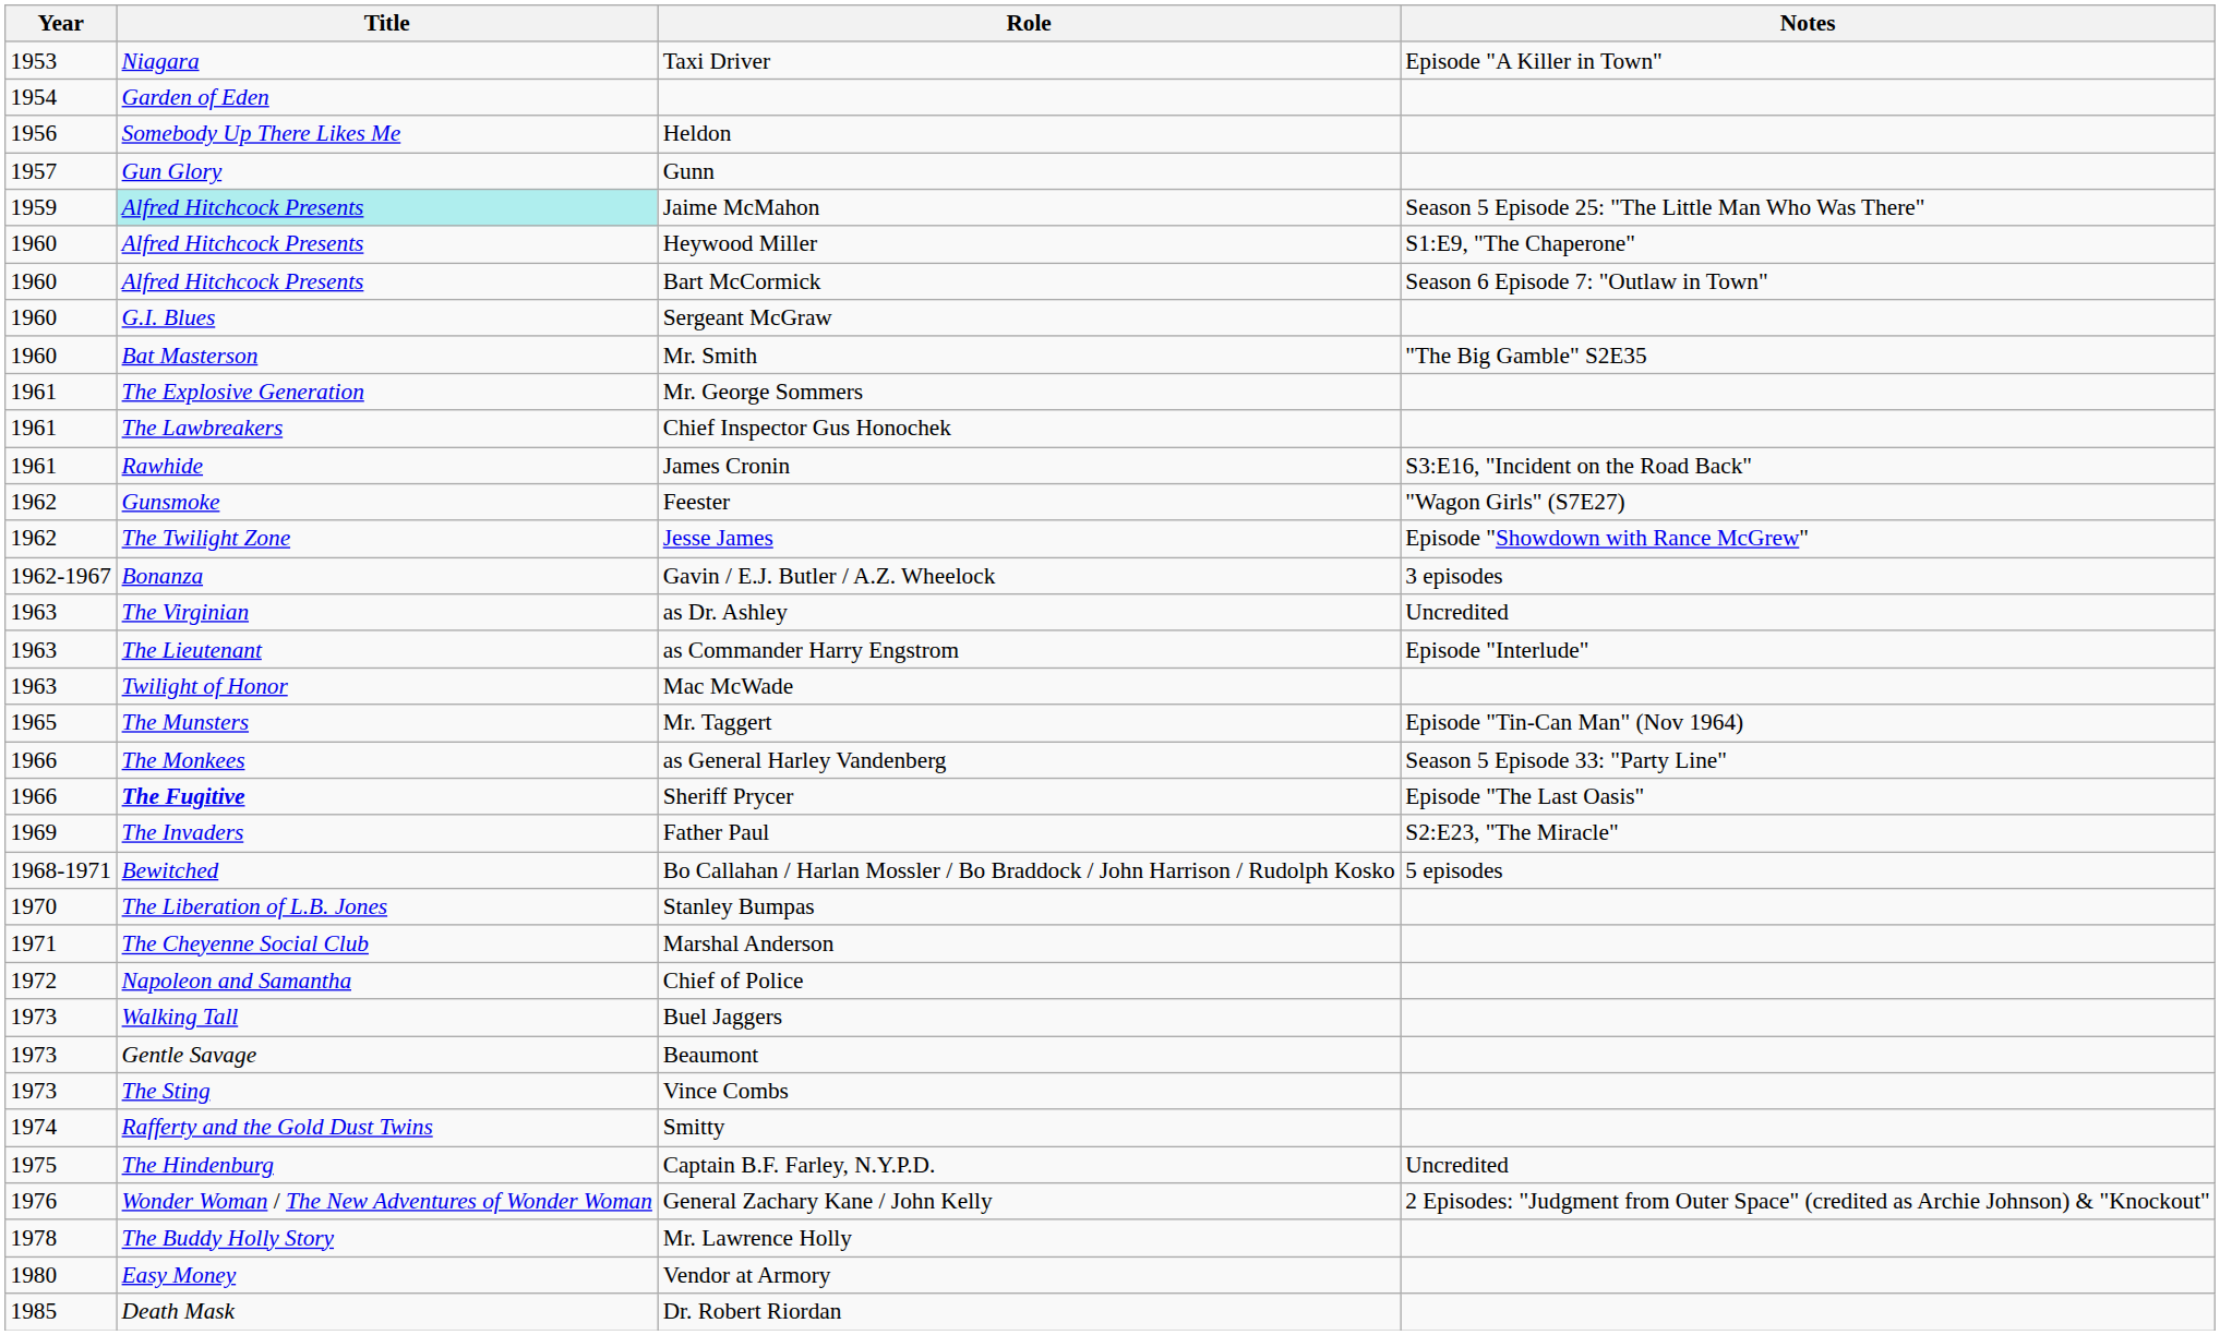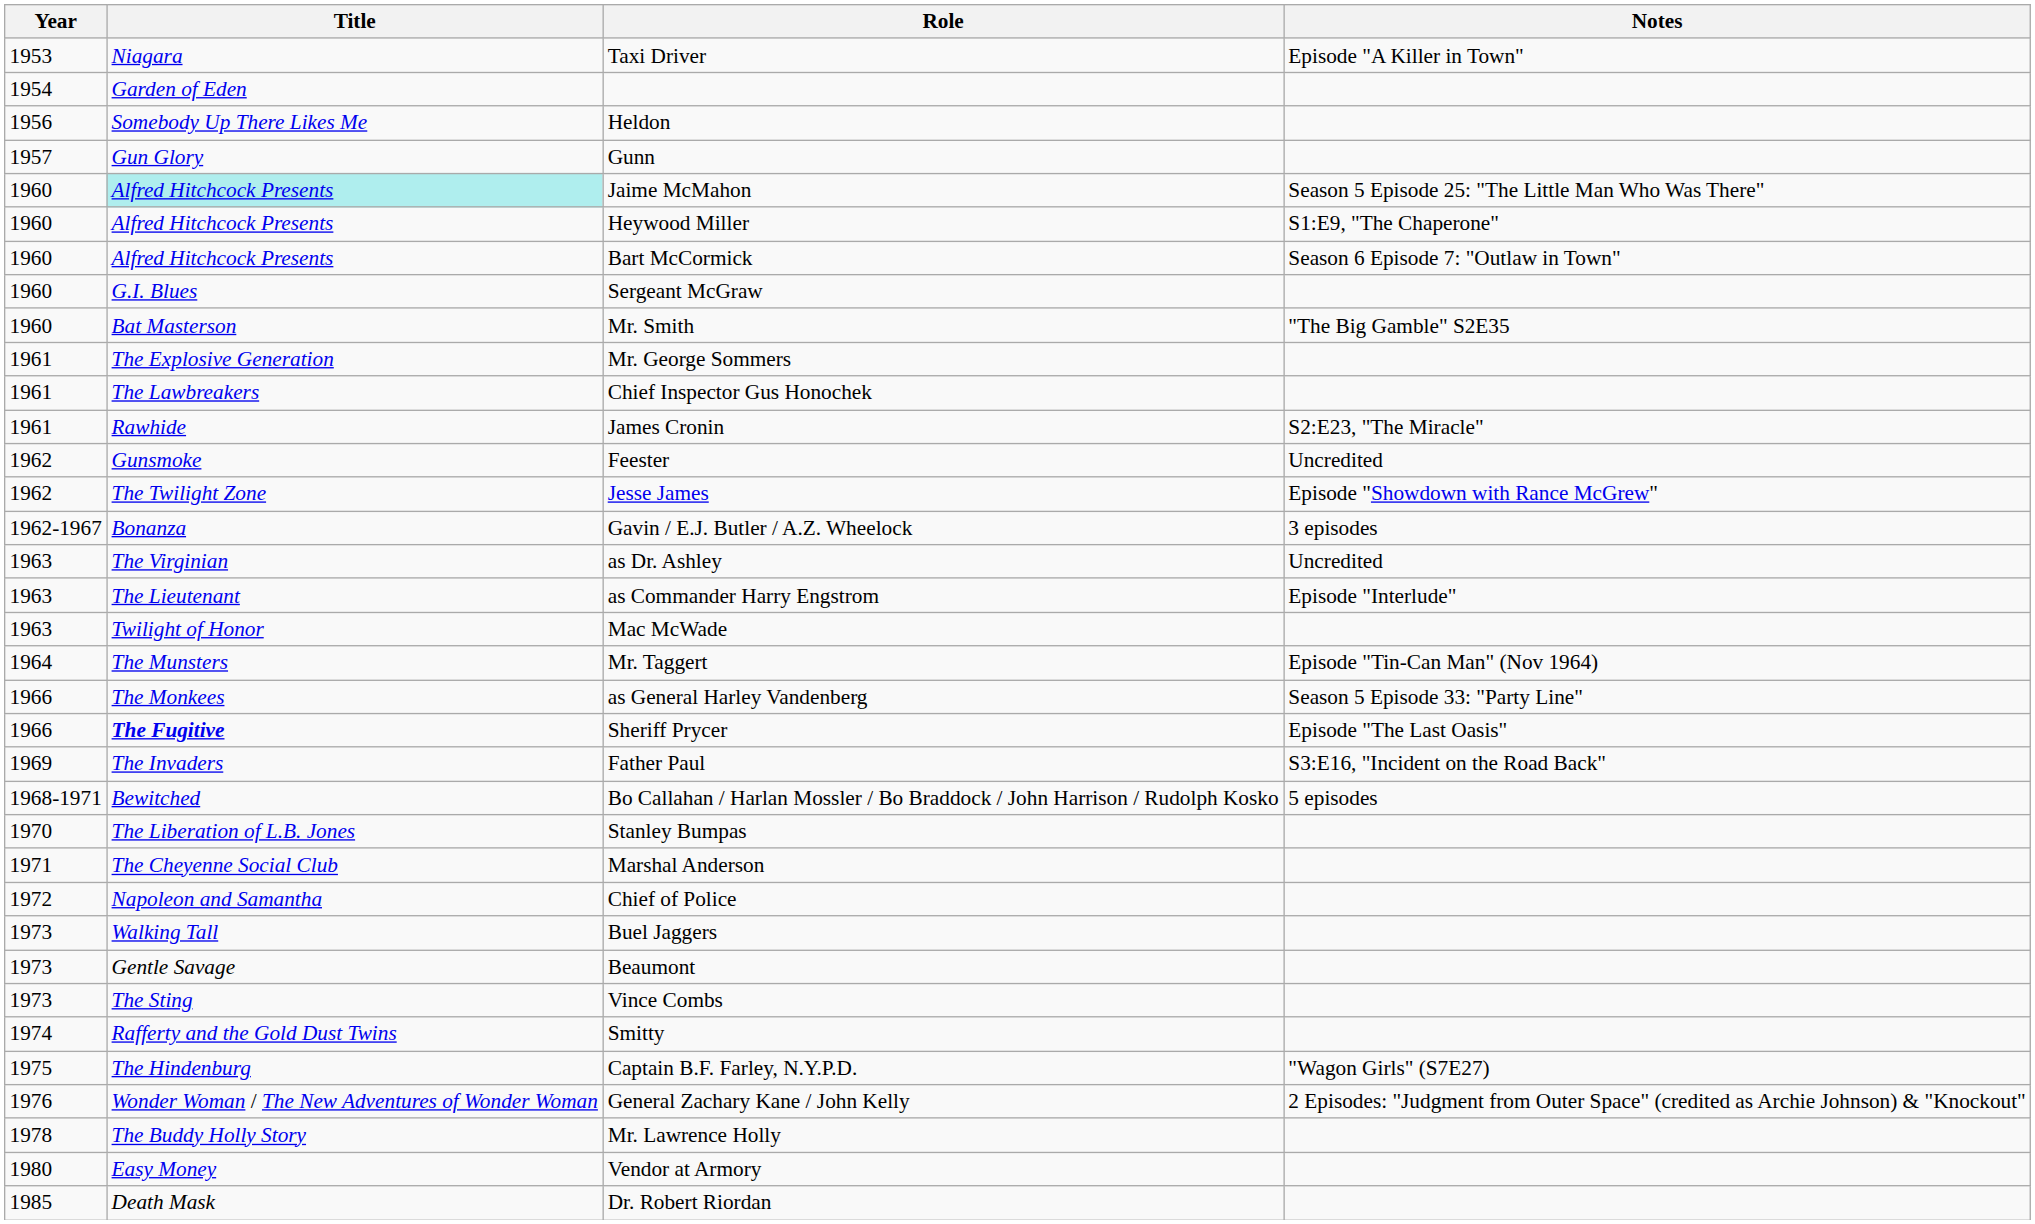 <table class="wikitable">
 <tr>
 <th>Year</th>
 <th>Title</th>
 <th>Role</th>
 <th>Notes</th>
 </tr>
 <tr>
 <td>1953</td>
 <td><em><a href='#'>Niagara</a></em></td>
 <td>Taxi Driver</td>
 <td>Episode "A Killer in Town"</td>
 </tr>
 <tr>
 <td>1954</td>
 <td><em><a href='#'>Garden of Eden</a></em></td>
 <td></td>
 <td></td>
 </tr>
 <tr>
 <td>1956</td>
 <td><em><a href='#'>Somebody Up There Likes Me</a></em></td>
 <td>Heldon</td>
 <td></td>
 </tr>
 <tr>
 <td>1957</td>
 <td><em><a href='#'>Gun Glory</a></em></td>
 <td>Gunn</td>
 <td></td>
 </tr>
 <tr>
-<td>1959</td>
+<td>1960</td>
 <td style="background: paleturquoise;"><em><a href='#'>Alfred Hitchcock Presents</a></em></td>
 <td>Jaime McMahon</td>
 <td>Season 5 Episode 25: "The Little Man Who Was There"</td>
 </tr>
 <tr>
 <td>1960</td>
 <td><em><a href='#'>Alfred Hitchcock Presents</a></em></td>
 <td>Heywood Miller</td>
 <td>S1:E9, "The Chaperone"</td>
 </tr>
 <tr>
 <td>1960</td>
 <td><em><a href='#'>Alfred Hitchcock Presents</a></em></td>
 <td>Bart McCormick</td>
 <td>Season 6 Episode 7: "Outlaw in Town"</td>
 </tr>
 <tr>
 <td>1960</td>
 <td><em><a href='#'>G.I. Blues</a></em></td>
 <td>Sergeant McGraw</td>
 <td></td>
 </tr>
 <tr>
 <td>1960</td>
 <td><em><a href='#'>Bat Masterson</a></em></td>
 <td>Mr. Smith</td>
 <td>"The Big Gamble" S2E35</td>
 </tr>
 <tr>
 <td>1961</td>
 <td><em><a href='#'>The Explosive Generation</a></em></td>
 <td>Mr. George Sommers</td>
 <td></td>
 </tr>
 <tr>
 <td>1961</td>
 <td><em><a href='#'>The Lawbreakers</a></em></td>
 <td>Chief Inspector Gus Honochek</td>
 <td></td>
 </tr>
 <tr>
 <td>1961</td>
 <td><em><a href='#'>Rawhide</a></em></td>
 <td>James Cronin</td>
-<td>S3:E16, "Incident on the Road Back"</td>
+<td>S2:E23, "The Miracle"</td>
 </tr>
 <tr>
 <td>1962</td>
 <td><em><a href='#'>Gunsmoke</a></em></td>
 <td>Feester</td>
-<td>"Wagon Girls" (S7E27)</td>
+<td>Uncredited</td>
 </tr>
 <tr>
 <td>1962</td>
 <td><em><a href='#'>The Twilight Zone</a></em></td>
 <td><a href='#'>Jesse James</a></td>
 <td>Episode "<a href='#'>Showdown with Rance McGrew</a>"</td>
 </tr>
 <tr>
 <td>1962-1967</td>
 <td><em><a href='#'>Bonanza</a></em></td>
 <td>Gavin / E.J. Butler / A.Z. Wheelock</td>
 <td>3 episodes</td>
 </tr>
 <tr>
 <td>1963</td>
 <td><em><a href='#'>The Virginian</a></em></td>
 <td>as Dr. Ashley</td>
 <td>Uncredited</td>
 </tr>
 <tr>
 <td>1963</td>
 <td><em><a href='#'>The Lieutenant</a></em></td>
 <td>as Commander Harry Engstrom</td>
 <td>Episode "Interlude"</td>
 </tr>
 <tr>
 <td>1963</td>
 <td><em><a href='#'>Twilight of Honor</a></em></td>
 <td>Mac McWade</td>
 <td></td>
 </tr>
 <tr>
-<td>1965</td>
+<td>1964</td>
 <td><em><a href='#'>The Munsters</a></em></td>
 <td>Mr. Taggert</td>
 <td>Episode "Tin-Can Man" (Nov 1964)</td>
 </tr>
 <tr>
 <td>1966</td>
 <td><em><a href='#'>The Monkees</a></em></td>
 <td>as General Harley Vandenberg</td>
 <td>Season 5 Episode 33: "Party Line"</td>
 </tr>
 <tr>
 <td>1966</td>
 <td><strong><em><a href='#'>The Fugitive</a></em></strong></td>
 <td>Sheriff Prycer</td>
 <td>Episode "The Last Oasis"</td>
 </tr>
 <tr>
 <td>1969</td>
 <td><em><a href='#'>The Invaders</a></em></td>
 <td>Father Paul</td>
-<td>S2:E23, "The Miracle"</td>
+<td>S3:E16, "Incident on the Road Back"</td>
 </tr>
 <tr>
 <td>1968-1971</td>
 <td><em><a href='#'>Bewitched</a></em></td>
 <td>Bo Callahan / Harlan Mossler / Bo Braddock / John Harrison / Rudolph Kosko</td>
 <td>5 episodes</td>
 </tr>
 <tr>
 <td>1970</td>
 <td><em><a href='#'>The Liberation of L.B. Jones</a></em></td>
 <td>Stanley Bumpas</td>
 <td></td>
 </tr>
 <tr>
 <td>1971</td>
 <td><em><a href='#'>The Cheyenne Social Club</a></em></td>
 <td>Marshal Anderson</td>
 <td></td>
 </tr>
 <tr>
 <td>1972</td>
 <td><em><a href='#'>Napoleon and Samantha</a></em></td>
 <td>Chief of Police</td>
 <td></td>
 </tr>
 <tr>
 <td>1973</td>
 <td><em><a href='#'>Walking Tall</a></em></td>
 <td>Buel Jaggers</td>
 <td></td>
 </tr>
 <tr>
 <td>1973</td>
 <td><em>Gentle Savage</em></td>
 <td>Beaumont</td>
 <td></td>
 </tr>
 <tr>
 <td>1973</td>
 <td><em><a href='#'>The Sting</a></em></td>
 <td>Vince Combs</td>
 <td></td>
 </tr>
 <tr>
 <td>1974</td>
 <td><em><a href='#'>Rafferty and the Gold Dust Twins</a></em></td>
 <td>Smitty</td>
 <td></td>
 </tr>
 <tr>
 <td>1975</td>
 <td><em><a href='#'>The Hindenburg</a></em></td>
 <td>Captain B.F. Farley, N.Y.P.D.</td>
-<td>Uncredited</td>
+<td>"Wagon Girls" (S7E27)</td>
 </tr>
 <tr>
 <td>1976</td>
 <td><em><a href='#'>Wonder Woman</a></em> / <em><a href='#'>The New Adventures of Wonder Woman</a></em></td>
 <td>General Zachary Kane / John Kelly</td>
 <td>2 Episodes: "Judgment from Outer Space" (credited as Archie Johnson) & "Knockout"</td>
 </tr>
 <tr>
 <td>1978</td>
 <td><em><a href='#'>The Buddy Holly Story</a></em></td>
 <td>Mr. Lawrence Holly</td>
 <td></td>
 </tr>
 <tr>
 <td>1980</td>
 <td><em><a href='#'>Easy Money</a></em></td>
 <td>Vendor at Armory</td>
 <td></td>
 </tr>
 <tr>
 <td>1985</td>
 <td><em>Death Mask</em></td>
 <td>Dr. Robert Riordan</td>
 <td></td>
 </tr>
 </table>
